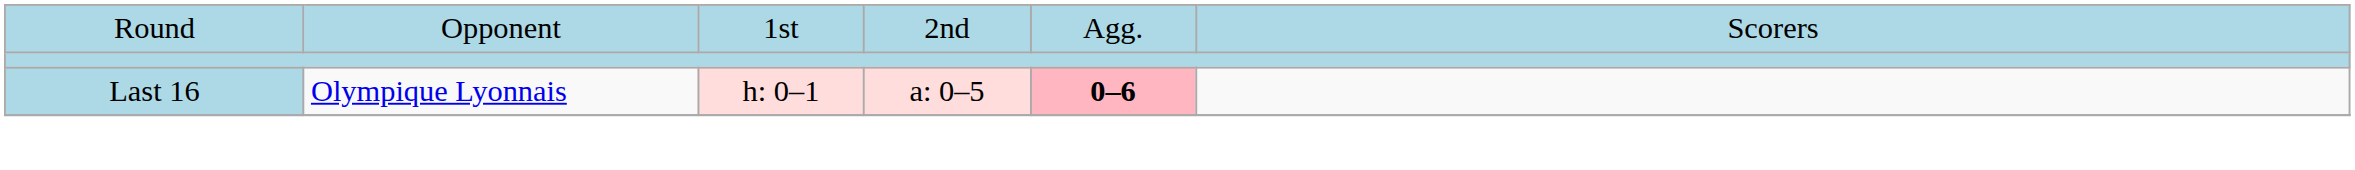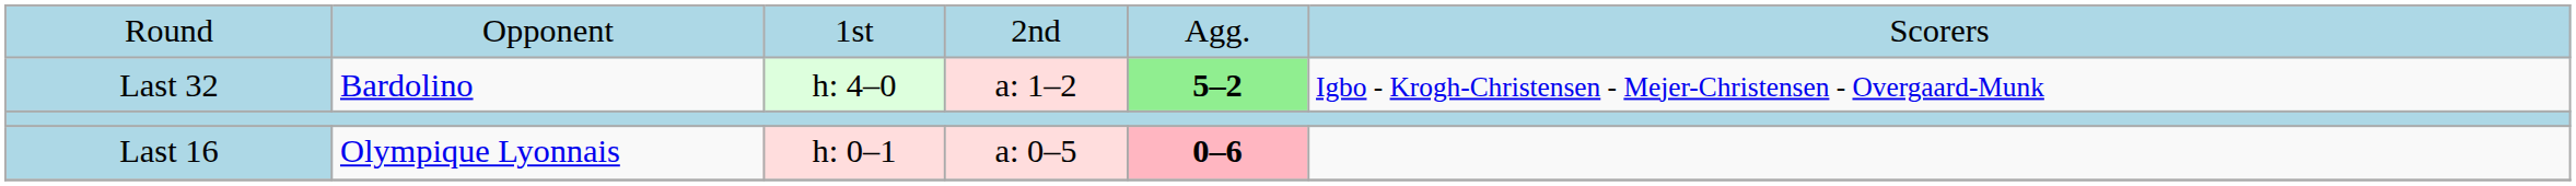 <table class="wikitable" style="text-align:center">
 <tr bgcolor=lightblue>
 <td width=150px>Round</td>
 <td width=200px>Opponent</td>
 <td width=80px>1st</td>
 <td width=80px>2nd</td>
 <td width=80px>Agg.</td>
 <td width=600px>Scorers</td>
+</tr>
+<tr>
+<td bgcolor=lightblue>Last 32</td>
+<td align=left> <a href='#'>Bardolino</a></td>
+<td bgcolor="#ddffdd">h: 4–0</td>
+<td bgcolor="#ffdddd">a: 1–2</td>
+<td bgcolor=lightgreen><strong>5–2</strong></td>
+<td align=left><small><a href='#'>Igbo</a> - <a href='#'>Krogh-Christensen</a> - <a href='#'>Mejer-Christensen</a> - <a href='#'>Overgaard-Munk</a></small></td>
 </tr>
 <tr bgcolor=lightblue>
 <td colspan=6></td>
 </tr>
 <tr>
 <td bgcolor=lightblue>Last 16</td>
 <td align=left> <a href='#'>Olympique Lyonnais</a></td>
 <td bgcolor="#ffdddd">h: 0–1</td>
 <td bgcolor="#ffdddd">a: 0–5</td>
 <td bgcolor=lightpink><strong>0–6</strong></td>
 <td align=left></td>
 </tr>
 <tr>
 </tr>
 </table>
